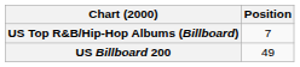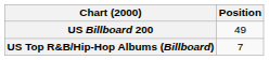 <table class="wikitable sortable plainrowheaders" style="text-align:center">
 <tr>
 <th scope="col">Chart (2000)</th>
 <th scope="col">Position</th>
 </tr>
 <tr>
+<th scope="row">US <em>Billboard</em> 200</th>
+<td>49</td>
+</tr>
+<tr>
 <th scope="row">US Top R&B/Hip-Hop Albums (<em>Billboard</em>)</th>
 <td>7</td>
 </tr>
-<tr>
-<th scope="row">US <em>Billboard</em> 200</th>
-<td>49</td>
-</tr>
 </table>
